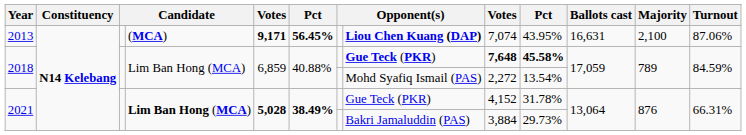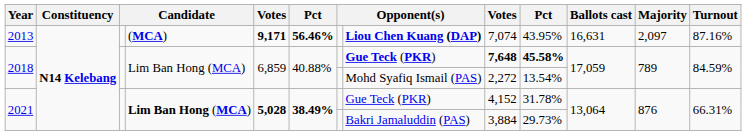 <table class="wikitable" style="margin:0.5em ; font-size:95%">
 <tr>
 <th>Year</th>
 <th>Constituency</th>
 <th colspan=2>Candidate</th>
 <th>Votes</th>
 <th>Pct</th>
 <th colspan=2>Opponent(s)</th>
 <th>Votes</th>
 <th>Pct</th>
 <th>Ballots cast</th>
 <th>Majority</th>
 <th>Turnout</th>
 </tr>
 <tr>
 <td><a href='#'>2013</a></td>
 <td rowspan="5"><strong>N14 <a href='#'>Kelebang</a></strong></td>
 <td></td>
 <td> (<a href='#'><strong>MCA</strong></a>)</td>
 <td align="right"><strong>9,171</strong></td>
-<td><strong>56.45%</strong></td>
+<td><strong>56.46%</strong></td>
 <td></td>
 <td><strong><a href='#'>Liou Chen Kuang</a> (<a href='#'>DAP</a>)</strong></td>
 <td align="right">7,074</td>
 <td>43.95%</td>
 <td>16,631</td>
-<td>2,100</td>
-<td>87.06%</td>
+<td>2,097</td>
+<td>87.16%</td>
 </tr>
 <tr>
 <td rowspan=2><a href='#'>2018</a></td>
 <td rowspan=2 ></td>
 <td rowspan=2>Lim Ban Hong (<a href='#'>MCA</a>)</td>
 <td rowspan=2 align="right">6,859</td>
 <td rowspan=2>40.88%</td>
 <td></td>
 <td><strong><a href='#'>Gue Teck</a></strong> (<a href='#'><strong>PKR</strong></a>)</td>
 <td align="right"><strong>7,648</strong></td>
 <td><strong>45.58%</strong></td>
 <td rowspan=2>17,059</td>
 <td rowspan=2>789</td>
 <td rowspan=2>84.59%</td>
 </tr>
 <tr>
 <td></td>
 <td>Mohd Syafiq Ismail (<a href='#'>PAS</a>)</td>
 <td align="right">2,272</td>
 <td>13.54%</td>
 </tr>
 <tr>
 <td rowspan="2"><a href='#'>2021</a></td>
 <td rowspan="2" ></td>
 <td rowspan="2"><strong>Lim Ban Hong</strong> (<a href='#'><strong>MCA</strong></a>)</td>
 <td rowspan="2" align="right"><strong>5,028</strong></td>
 <td rowspan="2"><strong>38.49%</strong></td>
 <td></td>
 <td><a href='#'>Gue Teck</a> (<a href='#'>PKR</a>)</td>
 <td align="right">4,152</td>
 <td>31.78%</td>
 <td rowspan=2>13,064</td>
 <td rowspan=2>876</td>
 <td rowspan=2>66.31%</td>
 </tr>
 <tr>
 <td bgcolor=></td>
 <td><a href='#'>Bakri Jamaluddin</a> (<a href='#'>PAS</a>)</td>
 <td align="right">3,884</td>
 <td>29.73%</td>
 </tr>
 </table>
